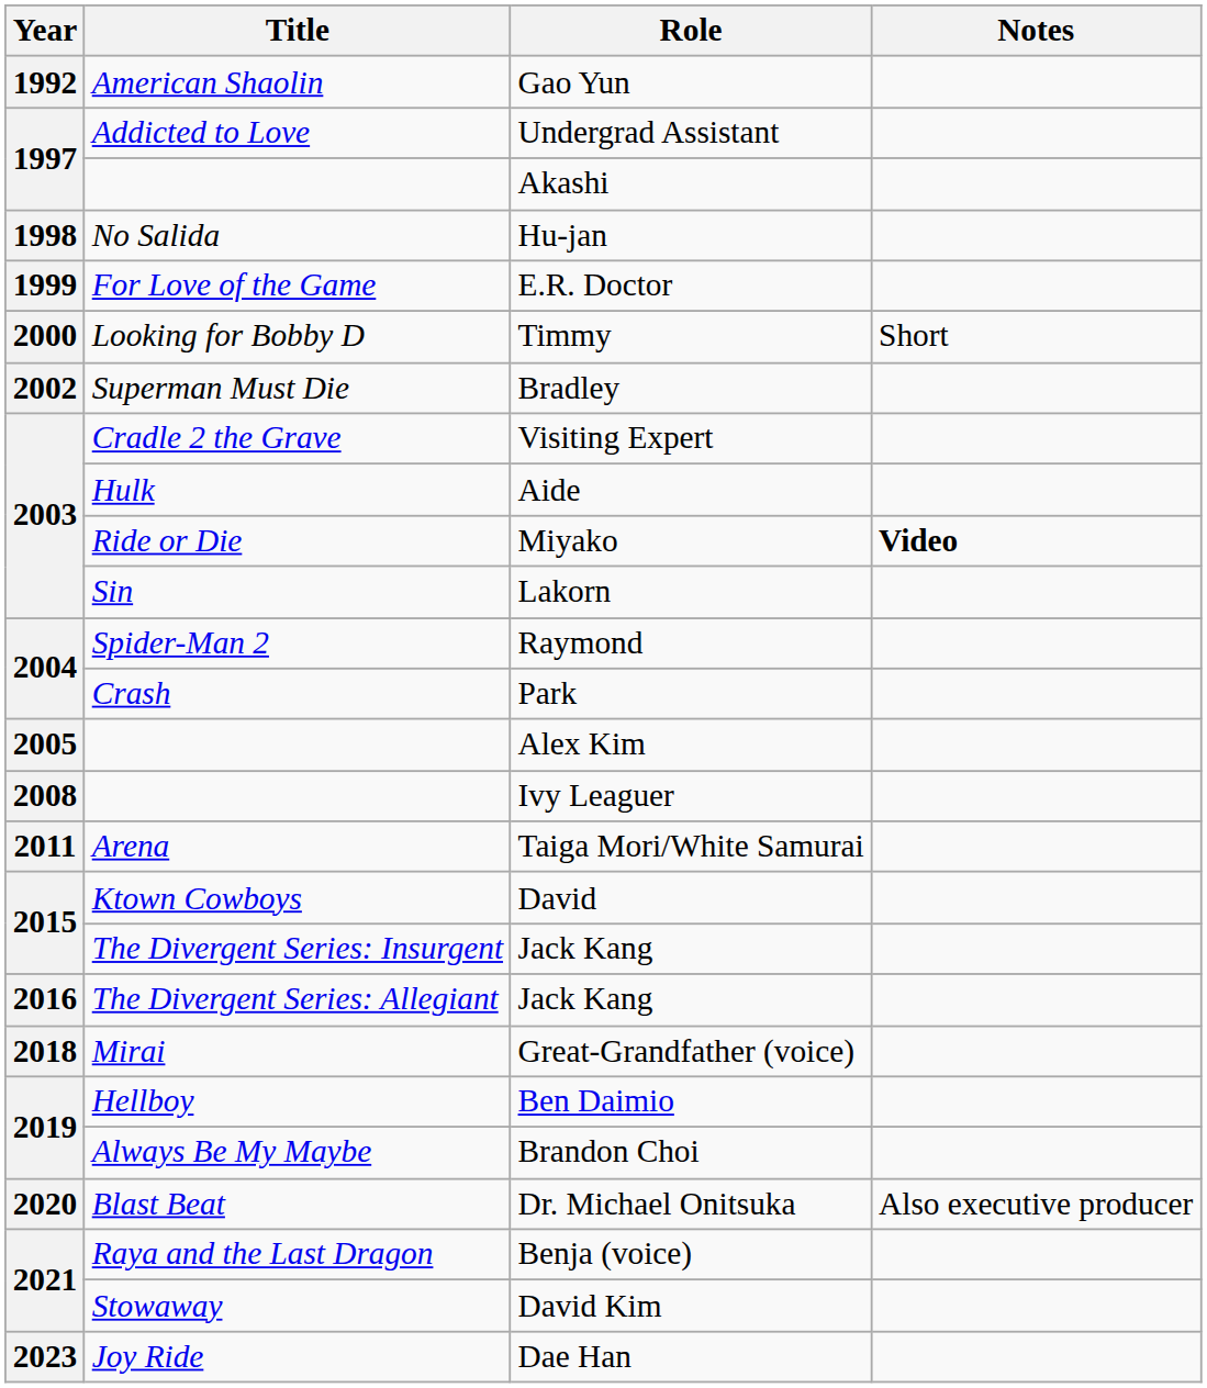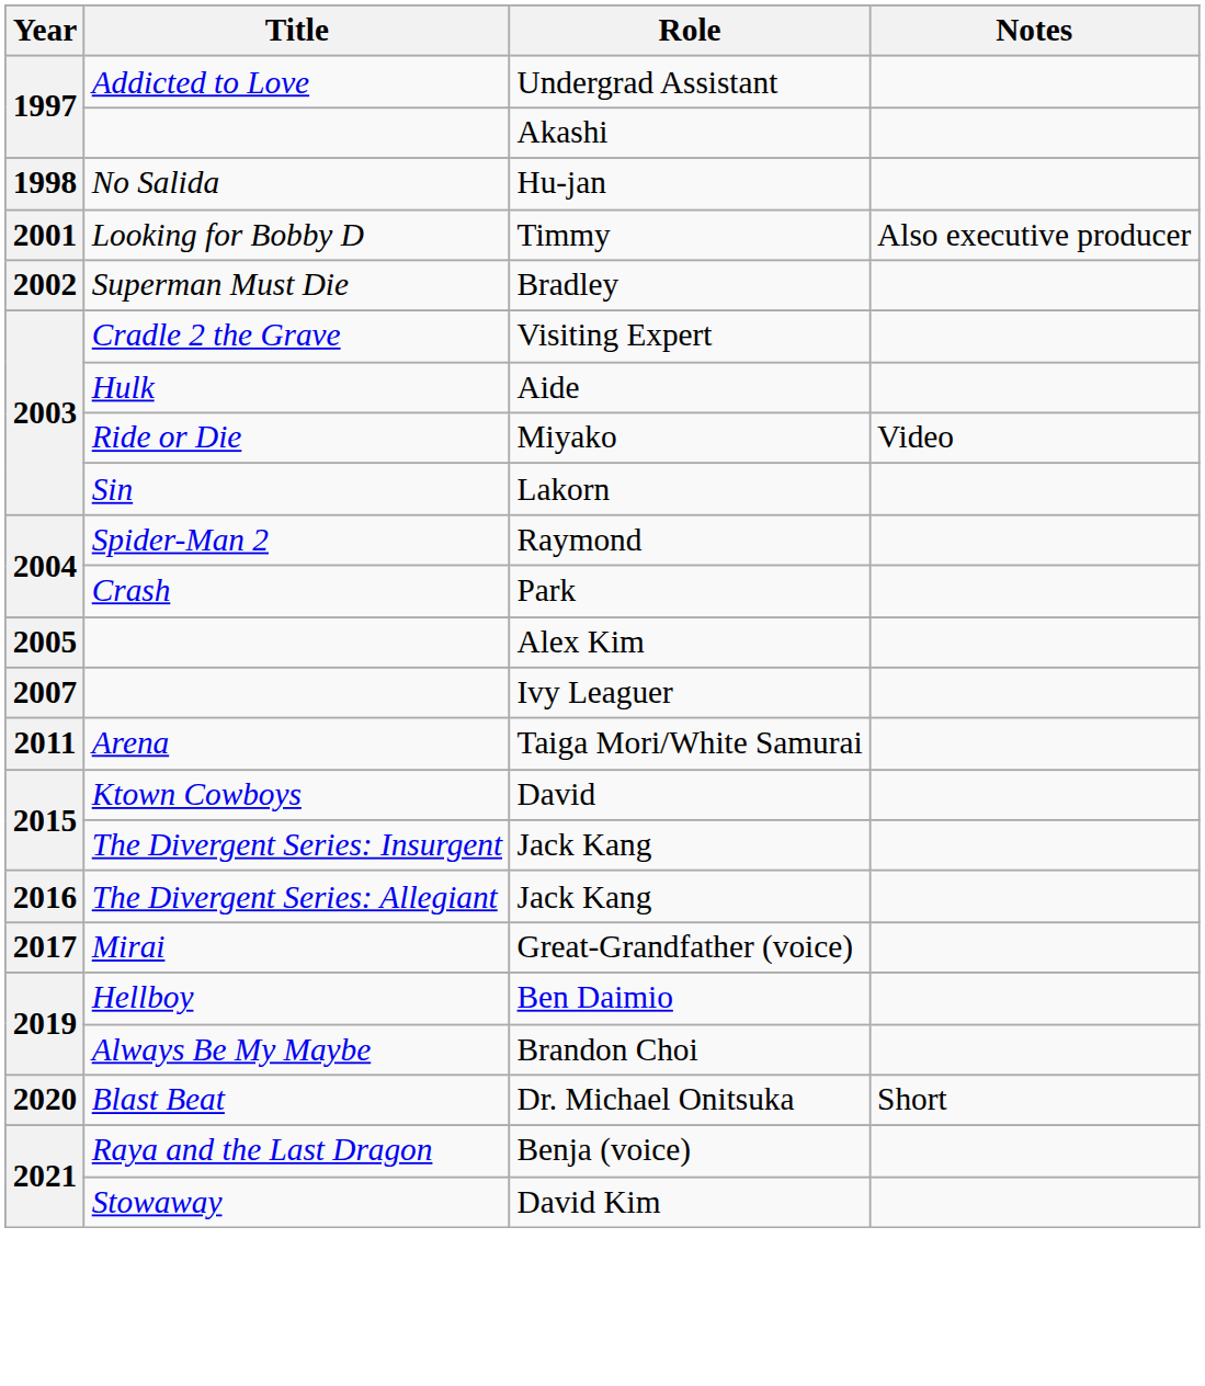 <table class="wikitable plainrowheaders sortable">
 <tr>
 <th scope="col">Year</th>
 <th scope="col">Title</th>
 <th scope="col">Role</th>
 <th class="unsortable">Notes</th>
-</tr>
-<tr>
-<th scope="row">1992</th>
-<td><em><a href='#'>American Shaolin</a></em></td>
-<td>Gao Yun</td>
-<td></td>
 </tr>
 <tr>
 <th scope="row" rowspan="2">1997</th>
 <td><em><a href='#'>Addicted to Love</a></em></td>
 <td>Undergrad Assistant</td>
 <td></td>
 </tr>
 <tr>
 <td><em></em></td>
 <td>Akashi</td>
 <td></td>
 </tr>
 <tr>
 <th scope="row">1998</th>
 <td><em>No Salida</em></td>
 <td>Hu-jan</td>
 <td></td>
 </tr>
 <tr>
-<th scope="row">1999</th>
-<td><em><a href='#'>For Love of the Game</a></em></td>
-<td>E.R. Doctor</td>
-<td></td>
-</tr>
-<tr>
-<th scope="row">2000</th>
+<th scope="row">2001</th>
 <td><em>Looking for Bobby D</em></td>
 <td>Timmy</td>
-<td>Short</td>
+<td>Also executive producer</td>
 </tr>
 <tr>
 <th scope="row">2002</th>
 <td><em>Superman Must Die</em></td>
 <td>Bradley</td>
 <td></td>
 </tr>
 <tr>
 <th scope="row" rowspan="4">2003</th>
 <td><em><a href='#'>Cradle 2 the Grave</a></em></td>
 <td>Visiting Expert</td>
 <td></td>
 </tr>
 <tr>
 <td><em><a href='#'>Hulk</a></em></td>
 <td>Aide</td>
 <td></td>
 </tr>
 <tr>
 <td><em><a href='#'>Ride or Die</a></em></td>
 <td>Miyako</td>
-<td><strong>Video</strong></td>
+<td>Video</td>
 </tr>
 <tr>
 <td><em><a href='#'>Sin</a></em></td>
 <td>Lakorn</td>
 <td></td>
 </tr>
 <tr>
 <th scope="row" rowspan="2">2004</th>
 <td><em><a href='#'>Spider-Man 2</a></em></td>
 <td>Raymond</td>
 <td></td>
 </tr>
 <tr>
 <td><em><a href='#'>Crash</a></em></td>
 <td>Park</td>
 <td></td>
 </tr>
 <tr>
 <th scope="row">2005</th>
 <td><em></em></td>
 <td>Alex Kim</td>
 <td></td>
 </tr>
 <tr>
-<th scope="row">2008</th>
+<th scope="row">2007</th>
 <td><em></em></td>
 <td>Ivy Leaguer</td>
 <td></td>
 </tr>
 <tr>
 <th scope="row">2011</th>
 <td><em><a href='#'>Arena</a></em></td>
 <td>Taiga Mori/White Samurai</td>
 <td></td>
 </tr>
 <tr>
 <th scope="row" rowspan="2">2015</th>
 <td><em><a href='#'>Ktown Cowboys</a></em></td>
 <td>David</td>
 <td></td>
 </tr>
 <tr>
 <td><em><a href='#'>The Divergent Series: Insurgent</a></em></td>
 <td>Jack Kang</td>
 <td></td>
 </tr>
 <tr>
 <th scope="row">2016</th>
 <td><em><a href='#'>The Divergent Series: Allegiant</a></em></td>
 <td>Jack Kang</td>
 <td></td>
 </tr>
 <tr>
-<th scope="row">2018</th>
+<th scope="row">2017</th>
 <td><em><a href='#'>Mirai</a></em></td>
 <td>Great-Grandfather (voice)</td>
 <td></td>
 </tr>
 <tr>
 <th scope="row" rowspan="2">2019</th>
 <td><a href='#'><em>Hellboy</em></a></td>
 <td><a href='#'>Ben Daimio</a></td>
 <td></td>
 </tr>
 <tr>
 <td><em><a href='#'>Always Be My Maybe</a></em></td>
 <td>Brandon Choi</td>
 <td></td>
 </tr>
 <tr>
 <th scope="row">2020</th>
 <td><em><a href='#'>Blast Beat</a></em></td>
 <td>Dr. Michael Onitsuka</td>
-<td>Also executive producer</td>
+<td>Short</td>
 </tr>
 <tr>
 <th scope="row" rowspan="2">2021</th>
 <td><em><a href='#'>Raya and the Last Dragon</a></em></td>
 <td>Benja (voice)</td>
 <td></td>
 </tr>
 <tr>
 <td><em><a href='#'>Stowaway</a></em></td>
 <td>David Kim</td>
 <td></td>
 </tr>
-<tr>
-<th scope="row">2023</th>
-<td><em><a href='#'>Joy Ride</a></em></td>
-<td>Dae Han</td>
-<td></td>
-</tr>
 </table>
